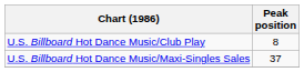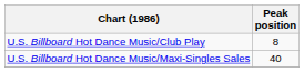 <table class="wikitable sortable">
 <tr>
 <th>Chart (1986)</th>
 <th>Peak<br>position</th>
 </tr>
 <tr>
 <td><a href='#'>U.S. <em>Billboard</em> Hot Dance Music/Club Play</a></td>
 <td align="center">8</td>
 </tr>
 <tr>
 <td><a href='#'>U.S. <em>Billboard</em> Hot Dance Music/Maxi-Singles Sales</a></td>
-<td align="center">37</td>
+<td align="center">40</td>
 </tr>
 <tr>
 </tr>
 </table>
